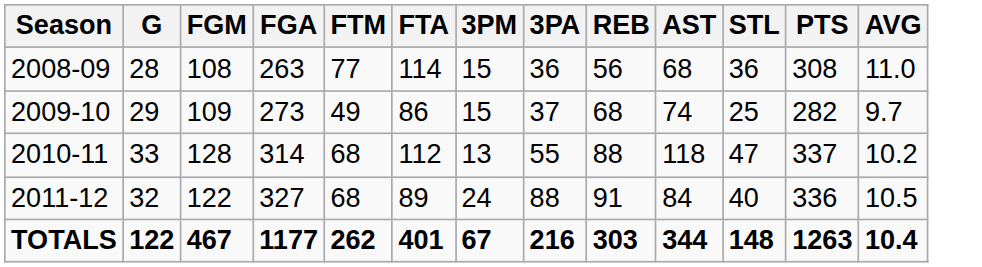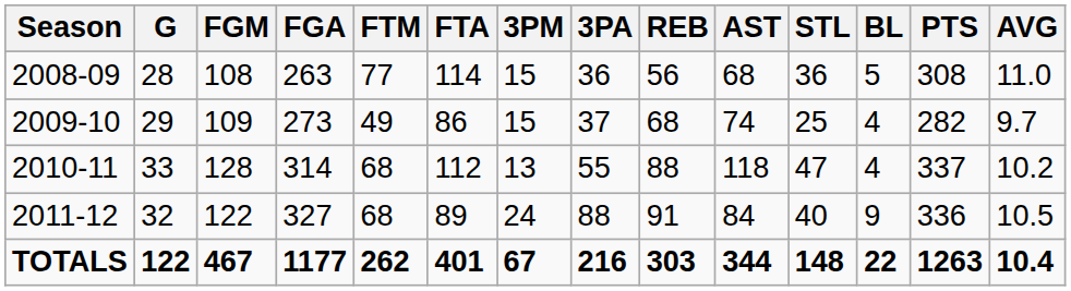 <table class="wikitable sortable">
 <tr>
 <th>Season</th>
 <th>G</th>
 <th>FGM</th>
 <th>FGA</th>
 <th>FTM</th>
 <th>FTA</th>
 <th>3PM</th>
 <th>3PA</th>
 <th>REB</th>
 <th>AST</th>
 <th>STL</th>
+<th>BL</th>
 <th>PTS</th>
 <th>AVG</th>
 </tr>
 <tr>
 <td>2008-09</td>
 <td>28</td>
 <td>108</td>
 <td>263</td>
 <td>77</td>
 <td>114</td>
 <td>15</td>
 <td>36</td>
 <td>56</td>
 <td>68</td>
 <td>36</td>
+<td>5</td>
 <td>308</td>
 <td>11.0</td>
 </tr>
 <tr>
 <td>2009-10</td>
 <td>29</td>
 <td>109</td>
 <td>273</td>
 <td>49</td>
 <td>86</td>
 <td>15</td>
 <td>37</td>
 <td>68</td>
 <td>74</td>
 <td>25</td>
+<td>4</td>
 <td>282</td>
 <td>9.7</td>
 </tr>
 <tr>
 <td>2010-11</td>
 <td>33</td>
 <td>128</td>
 <td>314</td>
 <td>68</td>
 <td>112</td>
 <td>13</td>
 <td>55</td>
 <td>88</td>
 <td>118</td>
 <td>47</td>
+<td>4</td>
 <td>337</td>
 <td>10.2</td>
 </tr>
 <tr>
 <td>2011-12</td>
 <td>32</td>
 <td>122</td>
 <td>327</td>
 <td>68</td>
 <td>89</td>
 <td>24</td>
 <td>88</td>
 <td>91</td>
 <td>84</td>
 <td>40</td>
+<td>9</td>
 <td>336</td>
 <td>10.5</td>
 </tr>
 <tr>
 <td><strong>TOTALS</strong></td>
 <td><strong>122</strong></td>
 <td><strong>467</strong></td>
 <td><strong>1177</strong></td>
 <td><strong>262</strong></td>
 <td><strong>401</strong></td>
 <td><strong>67</strong></td>
 <td><strong>216</strong></td>
 <td><strong>303</strong></td>
 <td><strong>344</strong></td>
 <td><strong>148</strong></td>
+<td><strong>22</strong></td>
 <td><strong>1263</strong></td>
 <td><strong>10.4</strong></td>
 </tr>
 </table>
